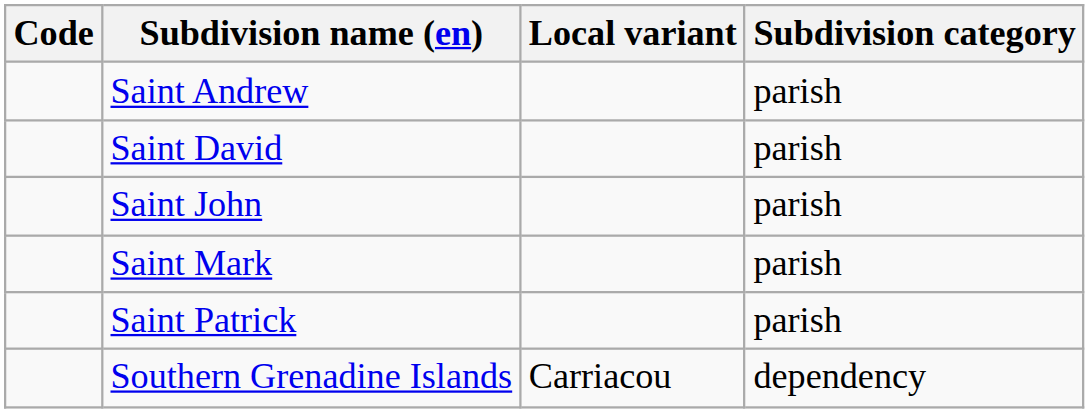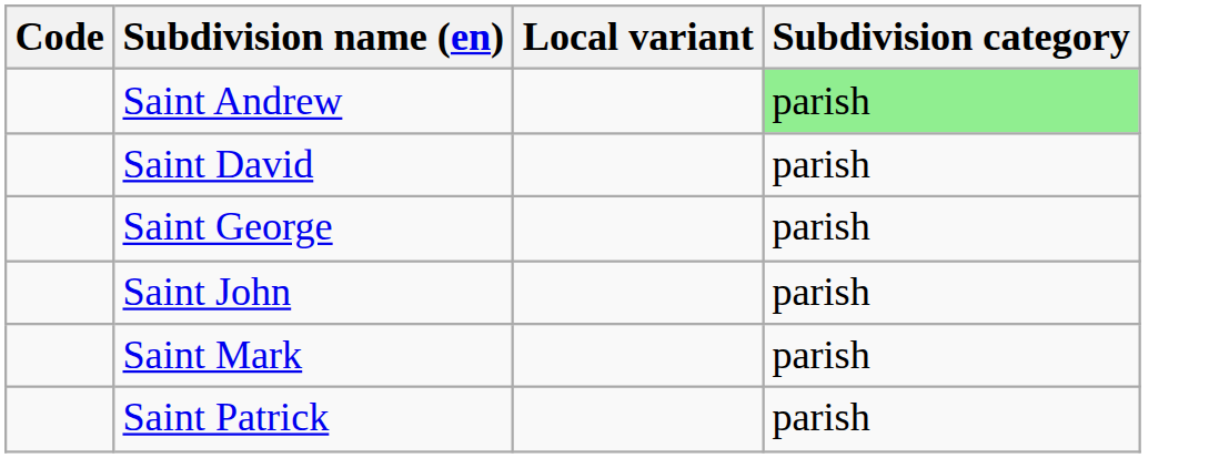 <table class="wikitable sortable">
 <tr>
 <th>Code</th>
 <th>Subdivision name (<a href='#'>en</a>)</th>
 <th>Local variant</th>
 <th>Subdivision category</th>
 </tr>
 <tr>
 <td></td>
 <td><a href='#'>Saint Andrew</a></td>
 <td></td>
+<td style="background: lightgreen;">parish</td>
+</tr>
+<tr>
+<td></td>
+<td><a href='#'>Saint David</a></td>
+<td></td>
 <td>parish</td>
 </tr>
 <tr>
 <td></td>
-<td><a href='#'>Saint David</a></td>
+<td><a href='#'>Saint George</a></td>
 <td></td>
 <td>parish</td>
 </tr>
 <tr>
 <td></td>
 <td><a href='#'>Saint John</a></td>
 <td></td>
 <td>parish</td>
 </tr>
 <tr>
 <td></td>
 <td><a href='#'>Saint Mark</a></td>
 <td></td>
 <td>parish</td>
 </tr>
 <tr>
 <td></td>
 <td><a href='#'>Saint Patrick</a></td>
 <td></td>
 <td>parish</td>
 </tr>
-<tr>
-<td></td>
-<td><a href='#'>Southern Grenadine Islands</a></td>
-<td>Carriacou</td>
-<td>dependency</td>
-</tr>
 </table>
